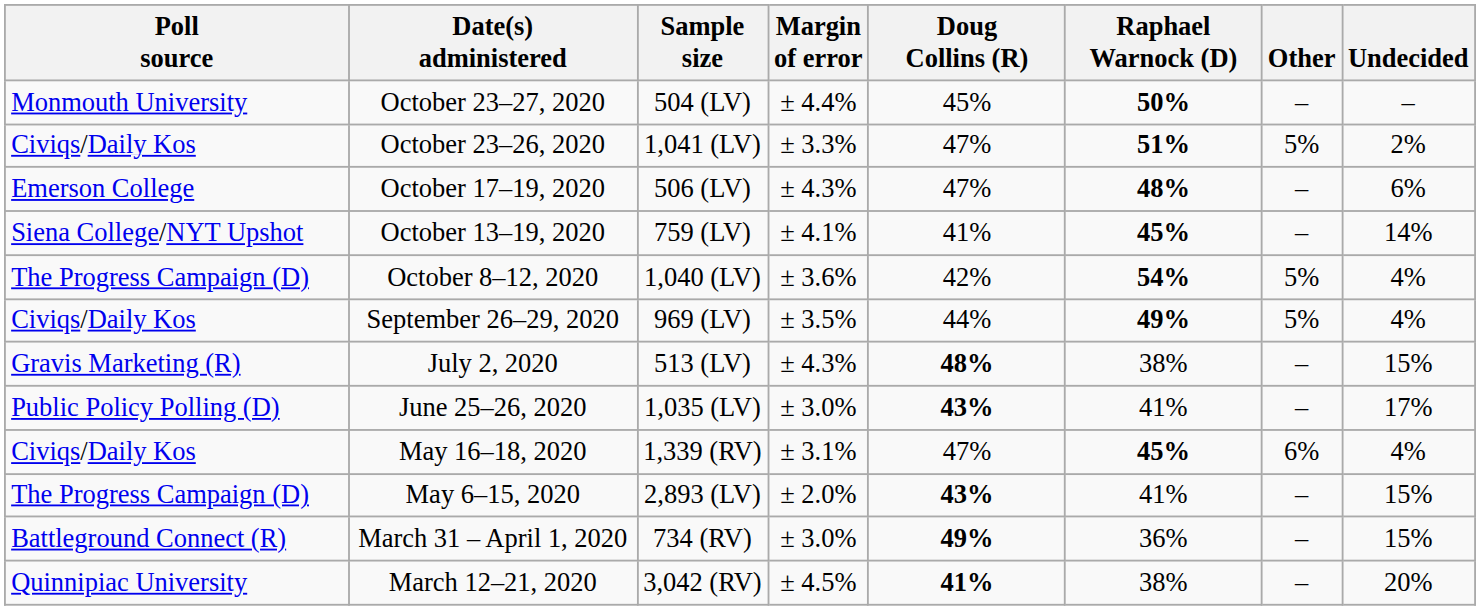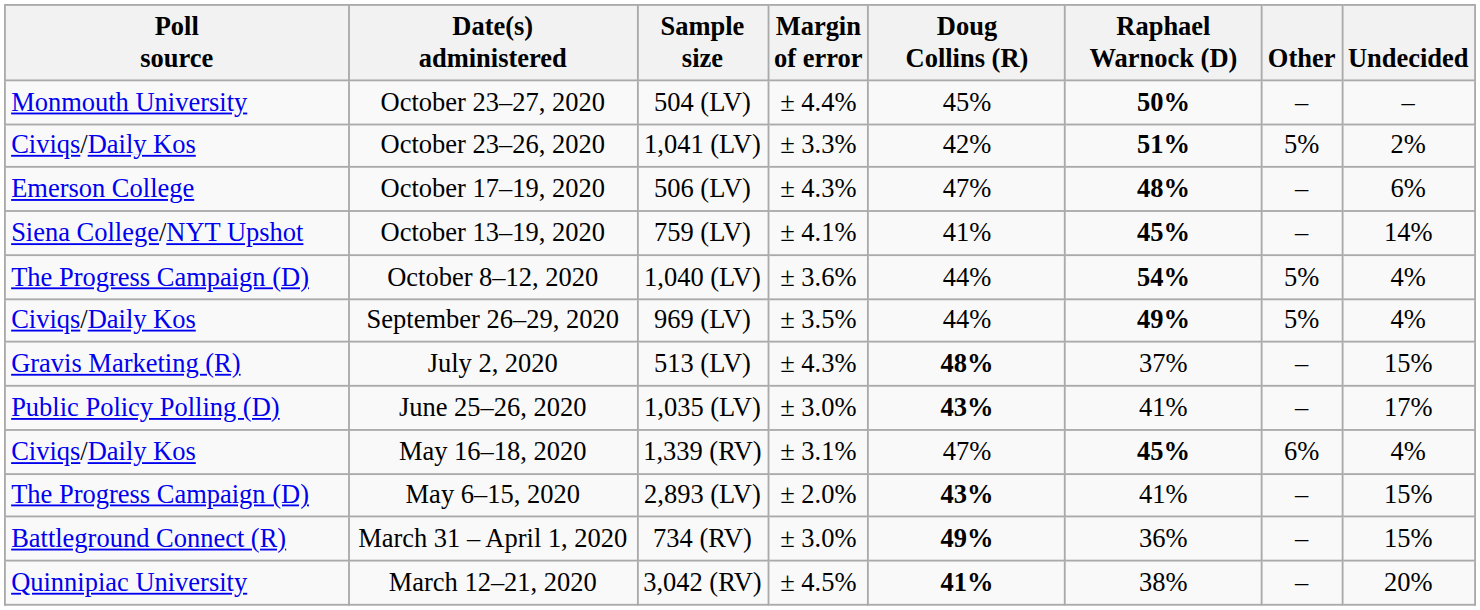 <table class="wikitable" style="font-size:90%;text-align:center;">
 <tr valign= bottom>
 <th style="width:180px;">Poll<br>source</th>
 <th style="width:150px;">Date(s)<br>administered</th>
 <th class=small>Sample<br>size</th>
 <th>Margin<br>of error</th>
 <th style="width:100px;">Doug<br>Collins (R)</th>
 <th style="width:100px;">Raphael<br>Warnock (D)</th>
 <th>Other</th>
 <th>Undecided</th>
 </tr>
 <tr>
 <td style="text-align:left;"><a href='#'>Monmouth University</a></td>
 <td>October 23–27, 2020</td>
 <td>504 (LV)</td>
 <td>± 4.4%</td>
 <td>45%</td>
 <td><strong>50%</strong></td>
 <td>–</td>
 <td>–</td>
 </tr>
 <tr>
 <td style="text-align:left;"><a href='#'>Civiqs</a>/<a href='#'>Daily Kos</a></td>
 <td>October 23–26, 2020</td>
 <td>1,041 (LV)</td>
 <td>± 3.3%</td>
-<td>47%</td>
+<td>42%</td>
 <td><strong>51%</strong></td>
 <td>5%</td>
 <td>2%</td>
 </tr>
 <tr>
 <td style="text-align:left;"><a href='#'>Emerson College</a></td>
 <td>October 17–19, 2020</td>
 <td>506 (LV)</td>
 <td>± 4.3%</td>
 <td>47%</td>
 <td><strong>48%</strong></td>
 <td>–</td>
 <td>6%</td>
 </tr>
 <tr>
 <td style="text-align:left;"><a href='#'>Siena College</a>/<a href='#'>NYT Upshot</a></td>
 <td>October 13–19, 2020</td>
 <td>759 (LV)</td>
 <td>± 4.1%</td>
 <td>41%</td>
 <td><strong>45%</strong></td>
 <td>–</td>
 <td>14%</td>
 </tr>
 <tr>
 <td style="text-align:left;"><a href='#'>The Progress Campaign (D)</a></td>
 <td>October 8–12, 2020</td>
 <td>1,040 (LV)</td>
 <td>± 3.6%</td>
-<td>42%</td>
+<td>44%</td>
 <td><strong>54%</strong></td>
 <td>5%</td>
 <td>4%</td>
 </tr>
 <tr>
 <td style="text-align:left;"><a href='#'>Civiqs</a>/<a href='#'>Daily Kos</a></td>
 <td>September 26–29, 2020</td>
 <td>969 (LV)</td>
 <td>± 3.5%</td>
 <td>44%</td>
 <td><strong>49%</strong></td>
 <td>5%</td>
 <td>4%</td>
 </tr>
 <tr>
 <td style="text-align:left;"><a href='#'>Gravis Marketing (R)</a></td>
 <td>July 2, 2020</td>
 <td>513 (LV)</td>
 <td>± 4.3%</td>
 <td><strong>48%</strong></td>
-<td>38%</td>
+<td>37%</td>
 <td>–</td>
 <td>15%</td>
 </tr>
 <tr>
 <td style="text-align:left;"><a href='#'>Public Policy Polling (D)</a></td>
 <td>June 25–26, 2020</td>
 <td>1,035 (LV)</td>
 <td>± 3.0%</td>
 <td><strong>43%</strong></td>
 <td>41%</td>
 <td>–</td>
 <td>17%</td>
 </tr>
 <tr>
 <td style="text-align:left;"><a href='#'>Civiqs</a>/<a href='#'>Daily Kos</a></td>
 <td>May 16–18, 2020</td>
 <td>1,339 (RV)</td>
 <td>± 3.1%</td>
 <td>47%</td>
 <td><strong>45%</strong></td>
 <td>6%</td>
 <td>4%</td>
 </tr>
 <tr>
 <td style="text-align:left;"><a href='#'>The Progress Campaign (D)</a></td>
 <td>May 6–15, 2020</td>
 <td>2,893 (LV)</td>
 <td>± 2.0%</td>
 <td><strong>43%</strong></td>
 <td>41%</td>
 <td>–</td>
 <td>15%</td>
 </tr>
 <tr>
 <td style="text-align:left;"><a href='#'>Battleground Connect (R)</a></td>
 <td>March 31 – April 1, 2020</td>
 <td>734 (RV)</td>
 <td>± 3.0%</td>
 <td><strong>49%</strong></td>
 <td>36%</td>
 <td>–</td>
 <td>15%</td>
 </tr>
 <tr>
 <td style="text-align:left;"><a href='#'>Quinnipiac University</a></td>
 <td>March 12–21, 2020</td>
 <td>3,042 (RV)</td>
 <td>± 4.5%</td>
 <td><strong>41%</strong></td>
 <td>38%</td>
 <td>–</td>
 <td>20%</td>
 </tr>
 </table>
